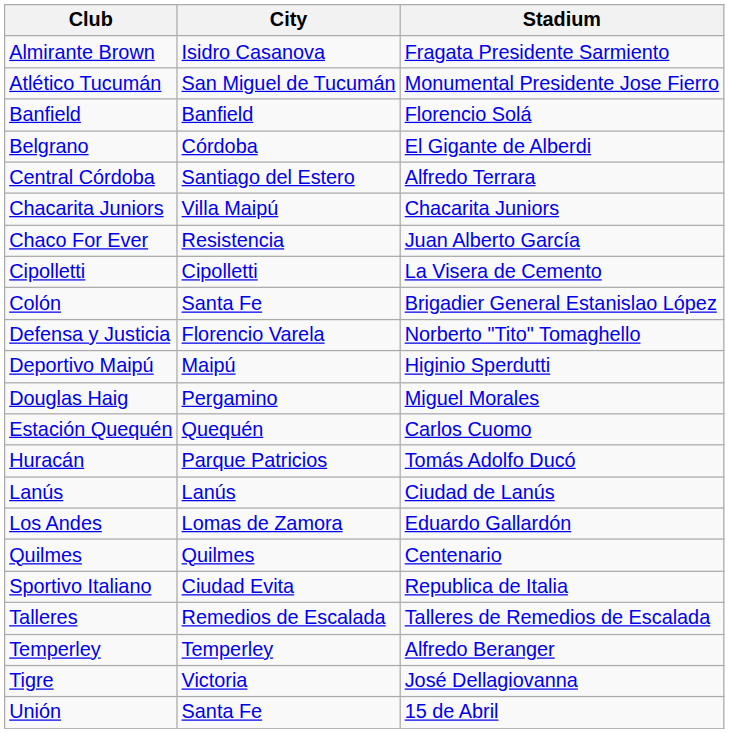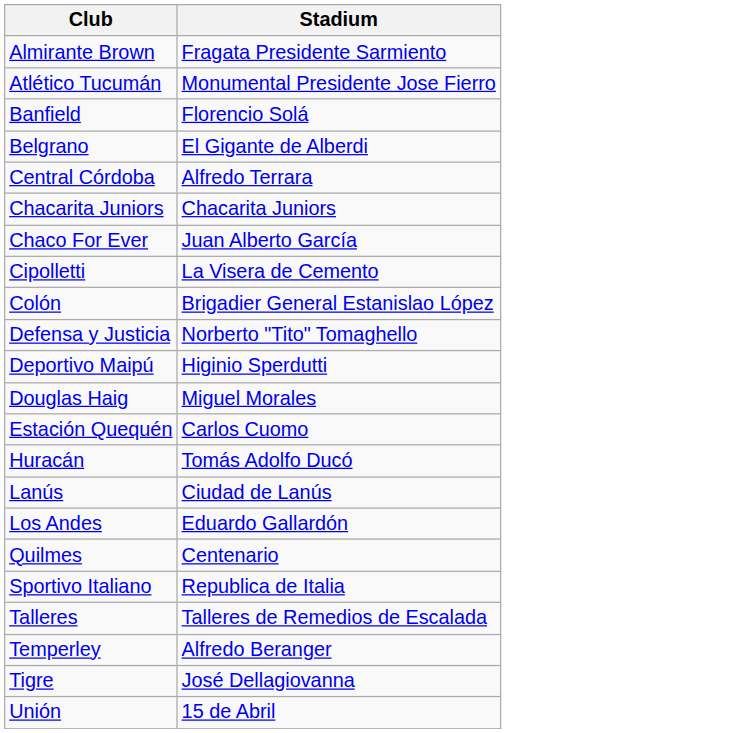 <table class="wikitable sortable">
 <tr>
 <th>Club</th>
-<th>City</th>
 <th>Stadium</th>
 </tr>
 <tr>
 <td><a href='#'>Almirante Brown</a></td>
-<td><a href='#'>Isidro Casanova</a></td>
 <td><a href='#'>Fragata Presidente Sarmiento</a></td>
 </tr>
 <tr>
 <td><a href='#'>Atlético Tucumán</a></td>
-<td><a href='#'>San Miguel de Tucumán</a></td>
 <td><a href='#'>Monumental Presidente Jose Fierro</a></td>
 </tr>
 <tr>
-<td><a href='#'>Banfield</a></td>
 <td><a href='#'>Banfield</a></td>
 <td><a href='#'>Florencio Solá</a></td>
 </tr>
 <tr>
 <td><a href='#'>Belgrano</a></td>
-<td><a href='#'>Córdoba</a></td>
 <td><a href='#'>El Gigante de Alberdi</a></td>
 </tr>
 <tr>
 <td><a href='#'>Central Córdoba</a></td>
-<td><a href='#'>Santiago del Estero</a></td>
 <td><a href='#'>Alfredo Terrara</a></td>
 </tr>
 <tr>
 <td><a href='#'>Chacarita Juniors</a></td>
-<td><a href='#'>Villa Maipú</a></td>
 <td><a href='#'>Chacarita Juniors</a></td>
 </tr>
 <tr>
 <td><a href='#'>Chaco For Ever</a></td>
-<td><a href='#'>Resistencia</a></td>
 <td><a href='#'>Juan Alberto García</a></td>
 </tr>
 <tr>
-<td><a href='#'>Cipolletti</a></td>
 <td><a href='#'>Cipolletti</a></td>
 <td><a href='#'>La Visera de Cemento</a></td>
 </tr>
 <tr>
 <td><a href='#'>Colón</a></td>
-<td><a href='#'>Santa Fe</a></td>
 <td><a href='#'>Brigadier General Estanislao López</a></td>
 </tr>
 <tr>
 <td><a href='#'>Defensa y Justicia</a></td>
-<td><a href='#'>Florencio Varela</a></td>
 <td><a href='#'>Norberto "Tito" Tomaghello</a></td>
 </tr>
 <tr>
 <td><a href='#'>Deportivo Maipú</a></td>
-<td><a href='#'>Maipú</a></td>
 <td><a href='#'>Higinio Sperdutti</a></td>
 </tr>
 <tr>
 <td><a href='#'>Douglas Haig</a></td>
-<td><a href='#'>Pergamino</a></td>
 <td><a href='#'>Miguel Morales</a></td>
 </tr>
 <tr>
 <td><a href='#'>Estación Quequén</a></td>
-<td><a href='#'>Quequén</a></td>
 <td><a href='#'>Carlos Cuomo</a></td>
 </tr>
 <tr>
 <td><a href='#'>Huracán</a></td>
-<td><a href='#'>Parque Patricios</a></td>
 <td><a href='#'>Tomás Adolfo Ducó</a></td>
 </tr>
 <tr>
-<td><a href='#'>Lanús</a></td>
 <td><a href='#'>Lanús</a></td>
 <td><a href='#'>Ciudad de Lanús</a></td>
 </tr>
 <tr>
 <td><a href='#'>Los Andes</a></td>
-<td><a href='#'>Lomas de Zamora</a></td>
 <td><a href='#'>Eduardo Gallardón</a></td>
 </tr>
 <tr>
-<td><a href='#'>Quilmes</a></td>
 <td><a href='#'>Quilmes</a></td>
 <td><a href='#'>Centenario</a></td>
 </tr>
 <tr>
 <td><a href='#'>Sportivo Italiano</a></td>
-<td><a href='#'>Ciudad Evita</a></td>
 <td><a href='#'>Republica de Italia</a></td>
 </tr>
 <tr>
 <td><a href='#'>Talleres</a></td>
-<td><a href='#'>Remedios de Escalada</a></td>
 <td><a href='#'>Talleres de Remedios de Escalada</a></td>
 </tr>
 <tr>
-<td><a href='#'>Temperley</a></td>
 <td><a href='#'>Temperley</a></td>
 <td><a href='#'>Alfredo Beranger</a></td>
 </tr>
 <tr>
 <td><a href='#'>Tigre</a></td>
-<td><a href='#'>Victoria</a></td>
 <td><a href='#'>José Dellagiovanna</a></td>
 </tr>
 <tr>
 <td><a href='#'>Unión</a></td>
-<td><a href='#'>Santa Fe</a></td>
 <td><a href='#'>15 de Abril</a></td>
 </tr>
 </table>
